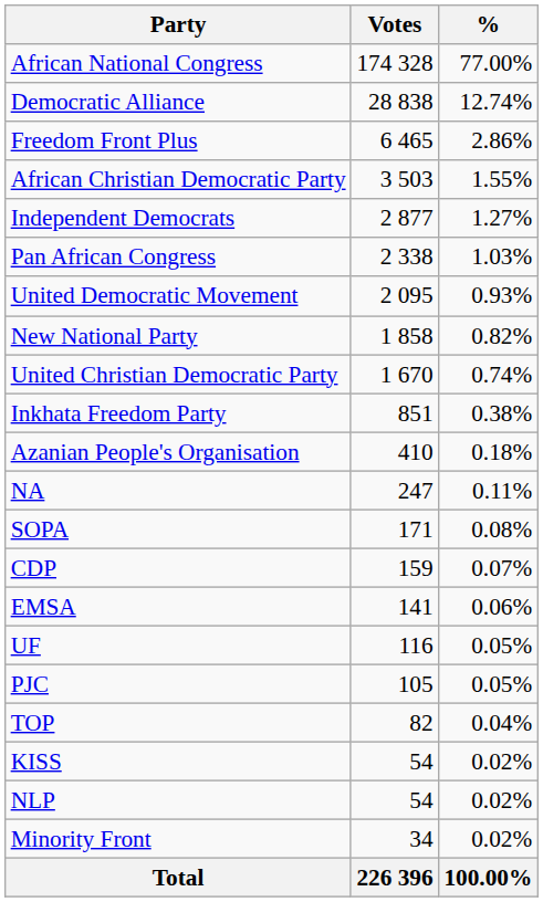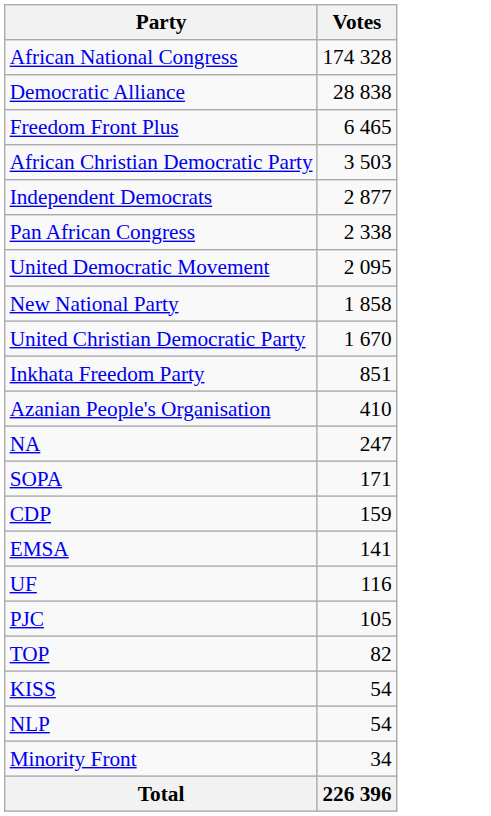 <table class="wikitable" style="font-size: 95%; text-align: right">
 <tr>
 <th>Party</th>
 <th>Votes</th>
-<th>%</th>
 </tr>
 <tr>
 <td align=left><a href='#'>African National Congress</a></td>
 <td>174 328</td>
-<td>77.00%</td>
 </tr>
 <tr>
 <td align=left><a href='#'>Democratic Alliance</a></td>
 <td>28 838</td>
-<td>12.74%</td>
 </tr>
 <tr>
 <td align=left><a href='#'>Freedom Front Plus</a></td>
 <td>6 465</td>
-<td>2.86%</td>
 </tr>
 <tr>
 <td align=left><a href='#'>African Christian Democratic Party</a></td>
 <td>3 503</td>
-<td>1.55%</td>
 </tr>
 <tr>
 <td align=left><a href='#'>Independent Democrats</a></td>
 <td>2 877</td>
-<td>1.27%</td>
 </tr>
 <tr>
 <td align=left><a href='#'>Pan African Congress</a></td>
 <td>2 338</td>
-<td>1.03%</td>
 </tr>
 <tr>
 <td align=left><a href='#'>United Democratic Movement</a></td>
 <td>2 095</td>
-<td>0.93%</td>
 </tr>
 <tr>
 <td align=left><a href='#'>New National Party</a></td>
 <td>1 858</td>
-<td>0.82%</td>
 </tr>
 <tr>
 <td align=left><a href='#'>United Christian Democratic Party</a></td>
 <td>1 670</td>
-<td>0.74%</td>
 </tr>
 <tr>
 <td align=left><a href='#'>Inkhata Freedom Party</a></td>
 <td>851</td>
-<td>0.38%</td>
 </tr>
 <tr>
 <td align=left><a href='#'>Azanian People's Organisation</a></td>
 <td>410</td>
-<td>0.18%</td>
 </tr>
 <tr>
 <td align=left><a href='#'>NA</a></td>
 <td>247</td>
-<td>0.11%</td>
 </tr>
 <tr>
 <td align=left><a href='#'>SOPA</a></td>
 <td>171</td>
-<td>0.08%</td>
 </tr>
 <tr>
 <td align=left><a href='#'>CDP</a></td>
 <td>159</td>
-<td>0.07%</td>
 </tr>
 <tr>
 <td align=left><a href='#'>EMSA</a></td>
 <td>141</td>
-<td>0.06%</td>
 </tr>
 <tr>
 <td align=left><a href='#'>UF</a></td>
 <td>116</td>
-<td>0.05%</td>
 </tr>
 <tr>
 <td align=left><a href='#'>PJC</a></td>
 <td>105</td>
-<td>0.05%</td>
 </tr>
 <tr>
 <td align=left><a href='#'>TOP</a></td>
 <td>82</td>
-<td>0.04%</td>
 </tr>
 <tr>
 <td align=left><a href='#'>KISS</a></td>
 <td>54</td>
-<td>0.02%</td>
 </tr>
 <tr>
 <td align=left><a href='#'>NLP</a></td>
 <td>54</td>
-<td>0.02%</td>
 </tr>
 <tr>
 <td align=left><a href='#'>Minority Front</a></td>
 <td>34</td>
-<td>0.02%</td>
 </tr>
 <tr>
 <th align=left>Total</th>
 <th>226 396</th>
-<th>100.00%</th>
 </tr>
 </table>
